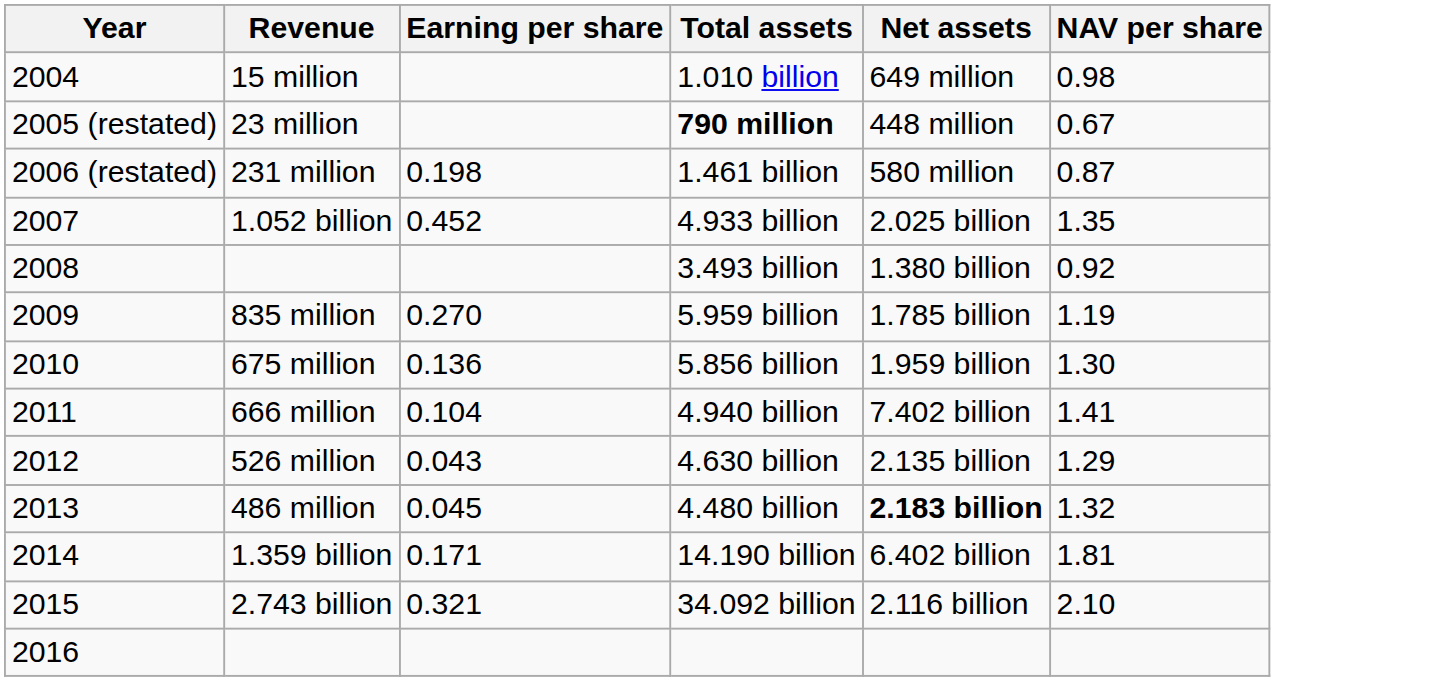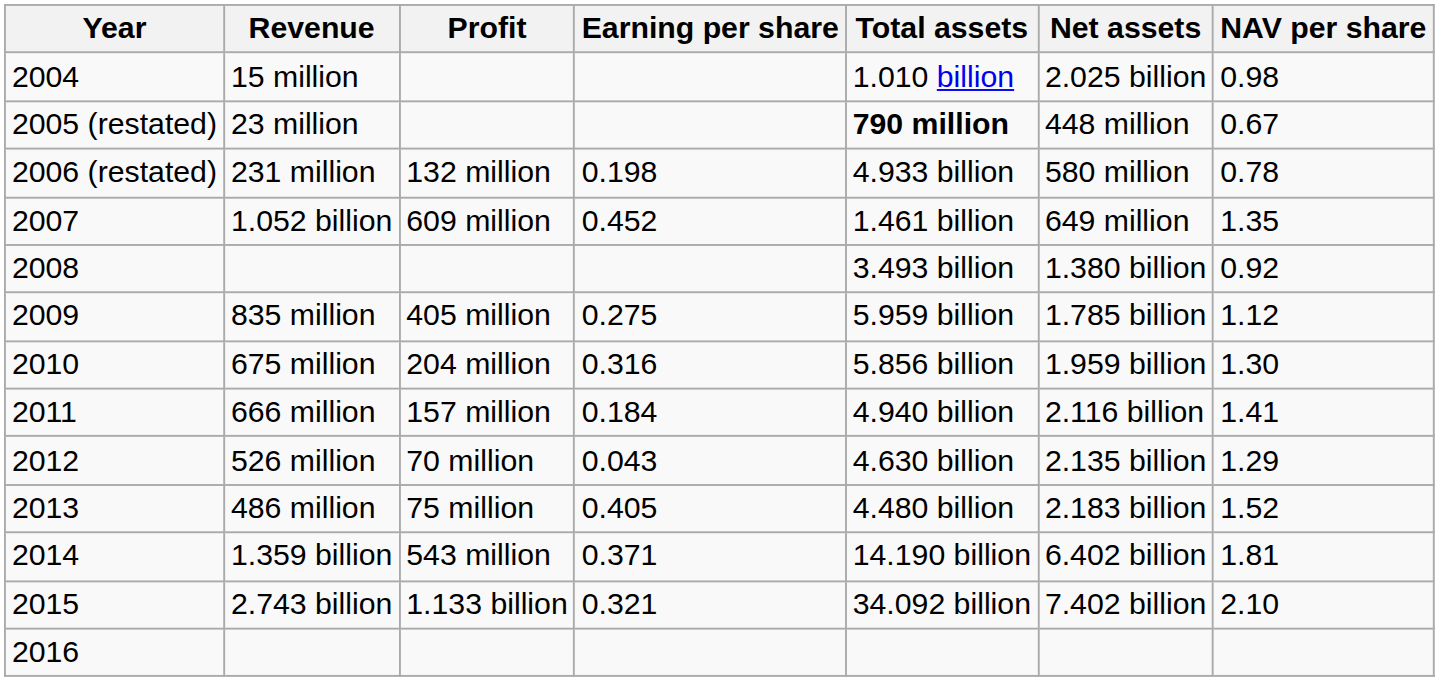 <table class="wikitable" border="1">
 <tr>
 <th>Year</th>
 <th>Revenue</th>
+<th>Profit</th>
 <th>Earning per share</th>
 <th>Total assets</th>
 <th>Net assets</th>
 <th>NAV per share</th>
 </tr>
 <tr>
 <td>2004</td>
 <td>15 million</td>
 <td></td>
+<td></td>
 <td>1.010 <a href='#'>billion</a></td>
-<td> 649 million</td>
+<td> 2.025 billion</td>
 <td> 0.98</td>
 </tr>
 <tr>
 <td>2005 (restated)</td>
 <td> 23 million</td>
+<td> </td>
 <td> </td>
 <td><strong> 790 million</strong></td>
 <td> 448 million</td>
 <td> 0.67</td>
 </tr>
 <tr>
 <td>2006 (restated)</td>
 <td> 231 million</td>
+<td> 132 million</td>
 <td> 0.198</td>
-<td> 1.461 billion</td>
+<td> 4.933 billion</td>
 <td> 580 million</td>
-<td> 0.87</td>
+<td> 0.78</td>
 </tr>
 <tr>
 <td>2007</td>
 <td> 1.052 billion</td>
+<td> 609 million</td>
 <td> 0.452</td>
-<td> 4.933 billion</td>
-<td> 2.025 billion</td>
+<td> 1.461 billion</td>
+<td> 649 million</td>
 <td> 1.35</td>
 </tr>
 <tr>
 <td>2008</td>
+<td> </td>
 <td> </td>
 <td> </td>
 <td> 3.493 billion</td>
 <td> 1.380 billion</td>
 <td> 0.92</td>
 </tr>
 <tr>
 <td>2009</td>
 <td> 835 million</td>
-<td> 0.270</td>
+<td> 405 million</td>
+<td> 0.275</td>
 <td> 5.959 billion</td>
 <td> 1.785 billion</td>
-<td> 1.19</td>
+<td> 1.12</td>
 </tr>
 <tr>
 <td>2010</td>
 <td> 675 million</td>
-<td> 0.136</td>
+<td> 204 million</td>
+<td> 0.316</td>
 <td> 5.856 billion</td>
 <td> 1.959 billion</td>
 <td> 1.30</td>
 </tr>
 <tr>
 <td>2011</td>
 <td> 666 million</td>
-<td> 0.104</td>
+<td> 157 million</td>
+<td> 0.184</td>
 <td> 4.940 billion</td>
-<td> 7.402 billion</td>
+<td> 2.116 billion</td>
 <td> 1.41</td>
 </tr>
 <tr>
 <td>2012</td>
 <td> 526 million</td>
+<td> 70 million</td>
 <td> 0.043</td>
 <td> 4.630 billion</td>
 <td> 2.135 billion</td>
 <td> 1.29</td>
 </tr>
 <tr>
 <td>2013</td>
 <td> 486 million</td>
-<td> 0.045</td>
+<td> 75 million</td>
+<td> 0.405</td>
 <td> 4.480 billion</td>
-<td><strong> 2.183 billion</strong></td>
-<td> 1.32</td>
+<td> 2.183 billion</td>
+<td> 1.52</td>
 </tr>
 <tr>
 <td>2014</td>
 <td> 1.359 billion</td>
-<td> 0.171</td>
+<td> 543 million</td>
+<td> 0.371</td>
 <td> 14.190 billion</td>
 <td> 6.402 billion</td>
 <td> 1.81</td>
 </tr>
 <tr>
 <td>2015</td>
 <td> 2.743 billion</td>
+<td> 1.133 billion</td>
 <td> 0.321</td>
 <td> 34.092 billion</td>
-<td> 2.116 billion</td>
+<td> 7.402 billion</td>
 <td> 2.10</td>
 </tr>
 <tr>
 <td>2016</td>
 <td></td>
 <td></td>
 <td></td>
 <td></td>
 <td></td>
+<td></td>
 </tr>
 </table>
